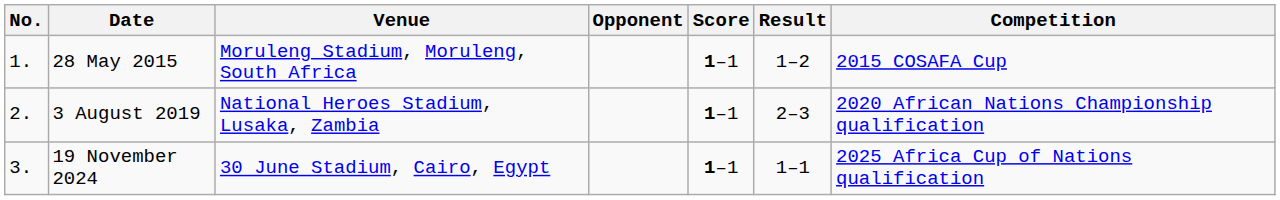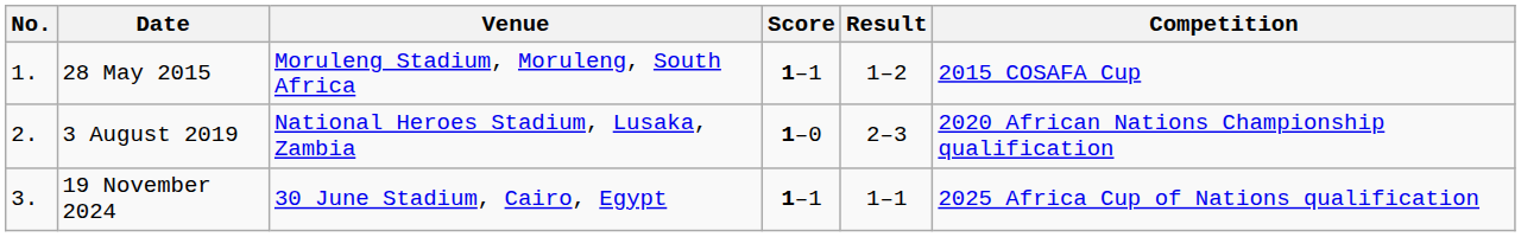 <table class="wikitable" style="font-size:100%;">
 <tr>
 <th>No.</th>
 <th>Date</th>
 <th>Venue</th>
-<th>Opponent</th>
 <th>Score</th>
 <th>Result</th>
 <th>Competition</th>
 </tr>
 <tr>
 <td>1.</td>
 <td>28 May 2015</td>
 <td><a href='#'>Moruleng Stadium</a>, <a href='#'>Moruleng</a>, <a href='#'>South Africa</a></td>
-<td></td>
 <td align=center><strong>1</strong>–1</td>
 <td align=center>1–2</td>
 <td><a href='#'>2015 COSAFA Cup</a></td>
 </tr>
 <tr>
 <td>2.</td>
 <td>3 August 2019</td>
 <td><a href='#'>National Heroes Stadium</a>, <a href='#'>Lusaka</a>, <a href='#'>Zambia</a></td>
-<td></td>
-<td align=center><strong>1</strong>–1</td>
+<td align=center><strong>1</strong>–0</td>
 <td align=center>2–3</td>
 <td><a href='#'>2020 African Nations Championship qualification</a></td>
 </tr>
 <tr>
 <td>3.</td>
 <td>19 November 2024</td>
 <td><a href='#'>30 June Stadium</a>, <a href='#'>Cairo</a>, <a href='#'>Egypt</a></td>
-<td></td>
 <td align=center><strong>1</strong>–1</td>
 <td align=center>1–1</td>
 <td><a href='#'>2025 Africa Cup of Nations qualification</a></td>
 </tr>
 </table>
